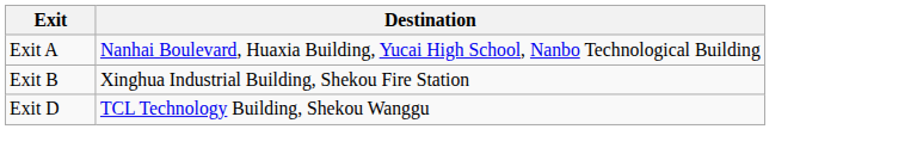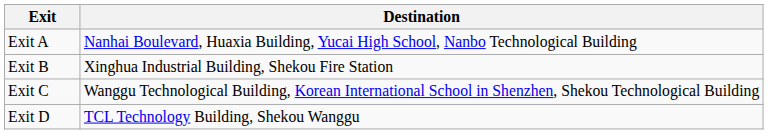 <table class="wikitable">
 <tr>
 <th style="width:70px">Exit</th>
 <th>Destination</th>
 </tr>
 <tr>
 <td>Exit A</td>
 <td><a href='#'>Nanhai Boulevard</a>, Huaxia Building, <a href='#'>Yucai High School</a>, <a href='#'>Nanbo</a> Technological Building</td>
 </tr>
 <tr>
 <td>Exit B</td>
 <td>Xinghua Industrial Building, Shekou Fire Station</td>
 </tr>
 <tr>
+<td>Exit C</td>
+<td>Wanggu Technological Building, <a href='#'>Korean International School in Shenzhen</a>, Shekou Technological Building</td>
+</tr>
+<tr>
 <td>Exit D</td>
 <td><a href='#'>TCL Technology</a> Building, Shekou Wanggu</td>
 </tr>
 </table>
